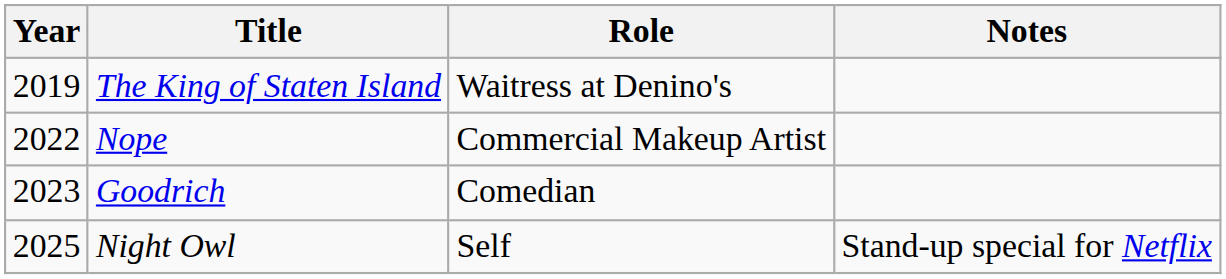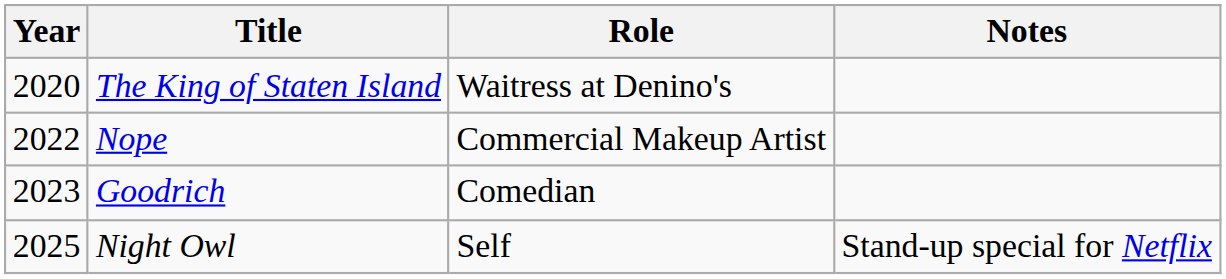 <table class="wikitable sortable">
 <tr>
 <th>Year</th>
 <th>Title</th>
 <th>Role</th>
 <th class="unsortable">Notes</th>
 </tr>
 <tr>
-<td>2019</td>
+<td>2020</td>
 <td><em><a href='#'>The King of Staten Island</a></em></td>
 <td>Waitress at Denino's</td>
 <td></td>
 </tr>
 <tr>
 <td>2022</td>
 <td><em><a href='#'>Nope</a></em></td>
 <td>Commercial Makeup Artist</td>
 <td></td>
 </tr>
 <tr>
 <td>2023</td>
 <td><em><a href='#'>Goodrich</a></em></td>
 <td>Comedian</td>
 <td></td>
 </tr>
 <tr>
 <td>2025</td>
 <td><em>Night Owl</em></td>
 <td>Self</td>
 <td>Stand-up special for <em><a href='#'>Netflix</a></em></td>
 </tr>
 </table>
